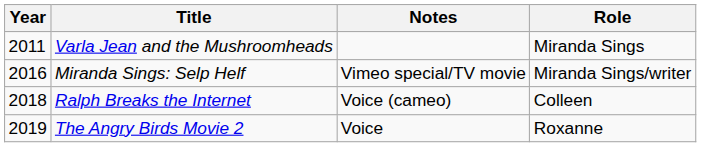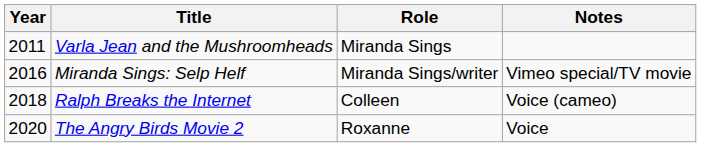 <table class="wikitable sortable">
 <tr>
 <th>Year</th>
 <th>Title</th>
+<th>Role</th>
 <th class="unsortable">Notes</th>
-<th>Role</th>
 </tr>
 <tr>
 <td>2011</td>
 <td><em><a href='#'>Varla Jean</a> and the Mushroomheads</em></td>
+<td>Miranda Sings</td>
 <td></td>
-<td>Miranda Sings</td>
 </tr>
 <tr>
 <td>2016</td>
 <td><em>Miranda Sings: Selp Helf</em></td>
+<td>Miranda Sings/writer</td>
 <td>Vimeo special/TV movie</td>
-<td>Miranda Sings/writer</td>
 </tr>
 <tr>
 <td>2018</td>
 <td><em><a href='#'>Ralph Breaks the Internet</a></em></td>
+<td>Colleen</td>
 <td>Voice (cameo)</td>
-<td>Colleen</td>
 </tr>
 <tr>
-<td>2019</td>
+<td>2020</td>
 <td><em><a href='#'>The Angry Birds Movie 2</a></em></td>
+<td>Roxanne</td>
 <td>Voice</td>
-<td>Roxanne</td>
 </tr>
 </table>
